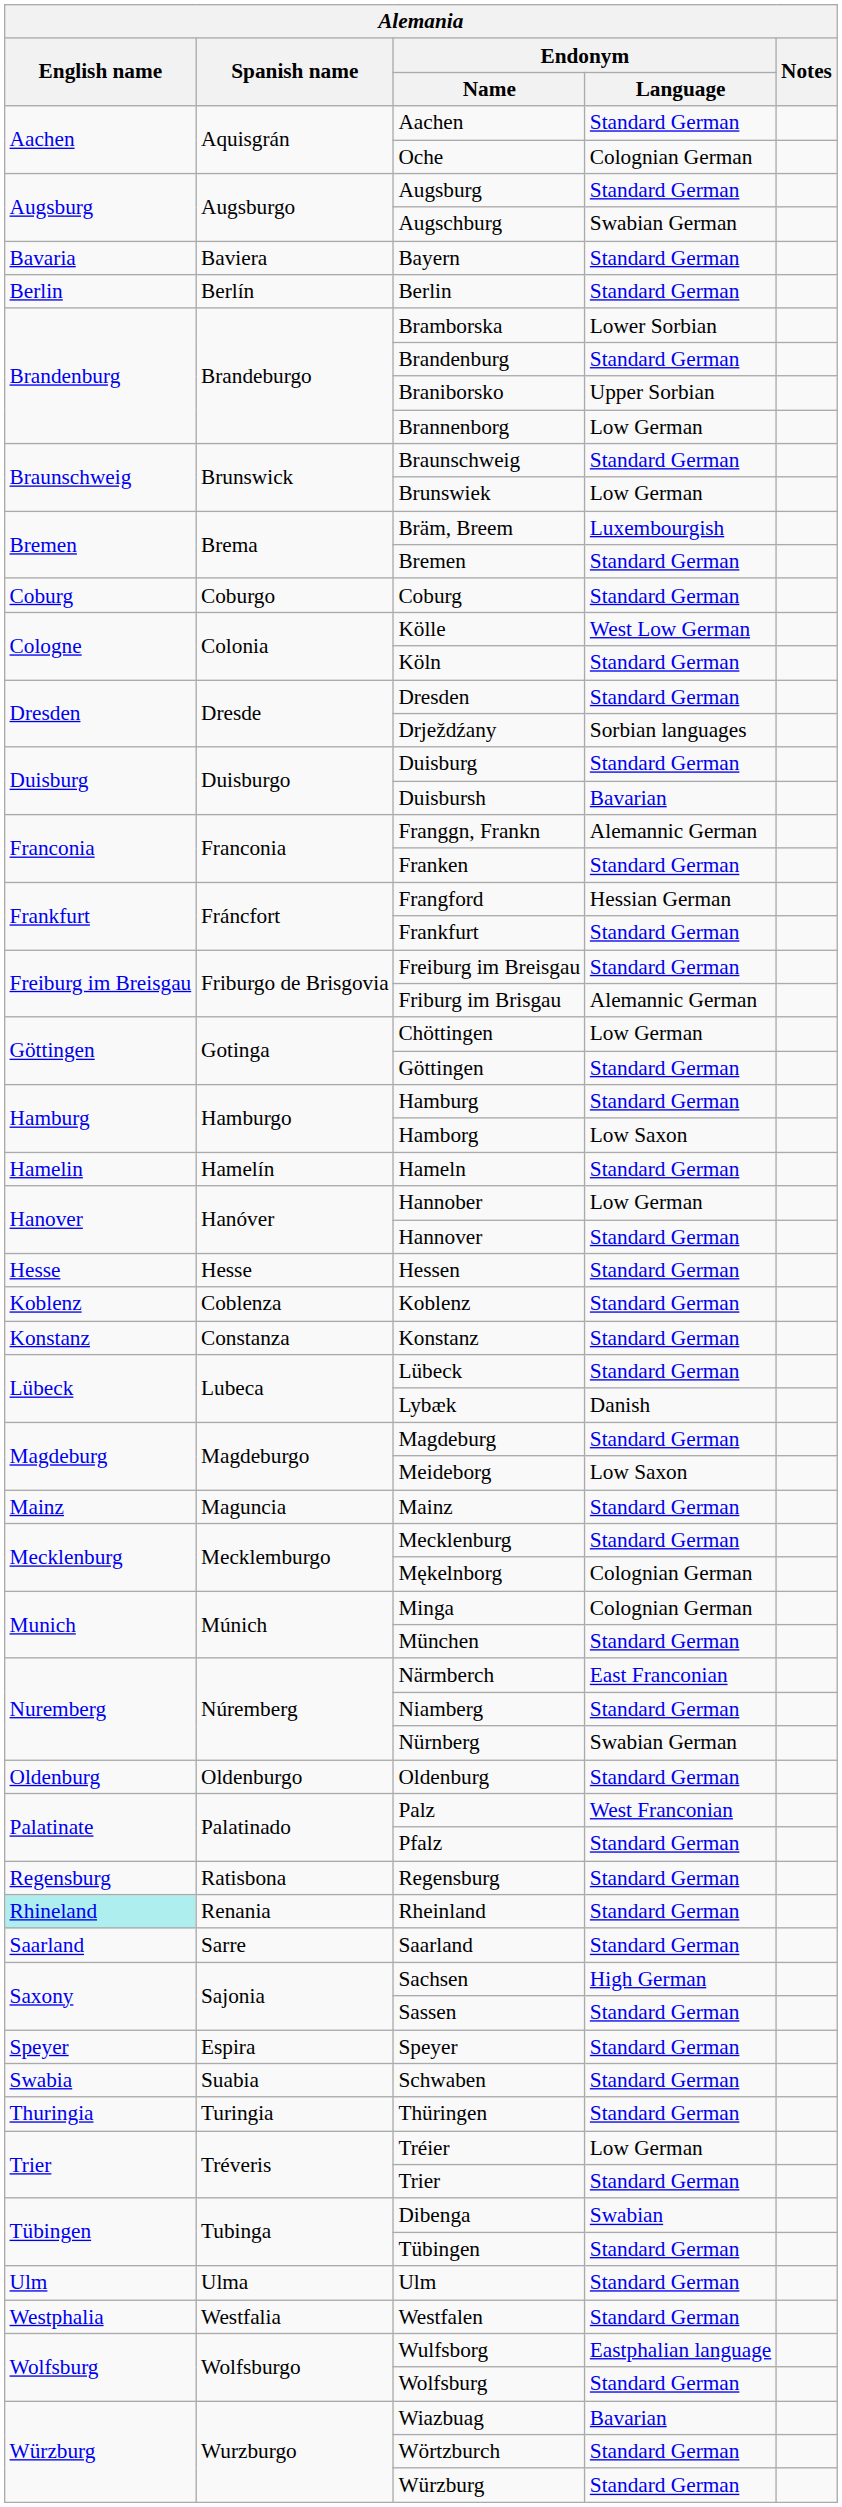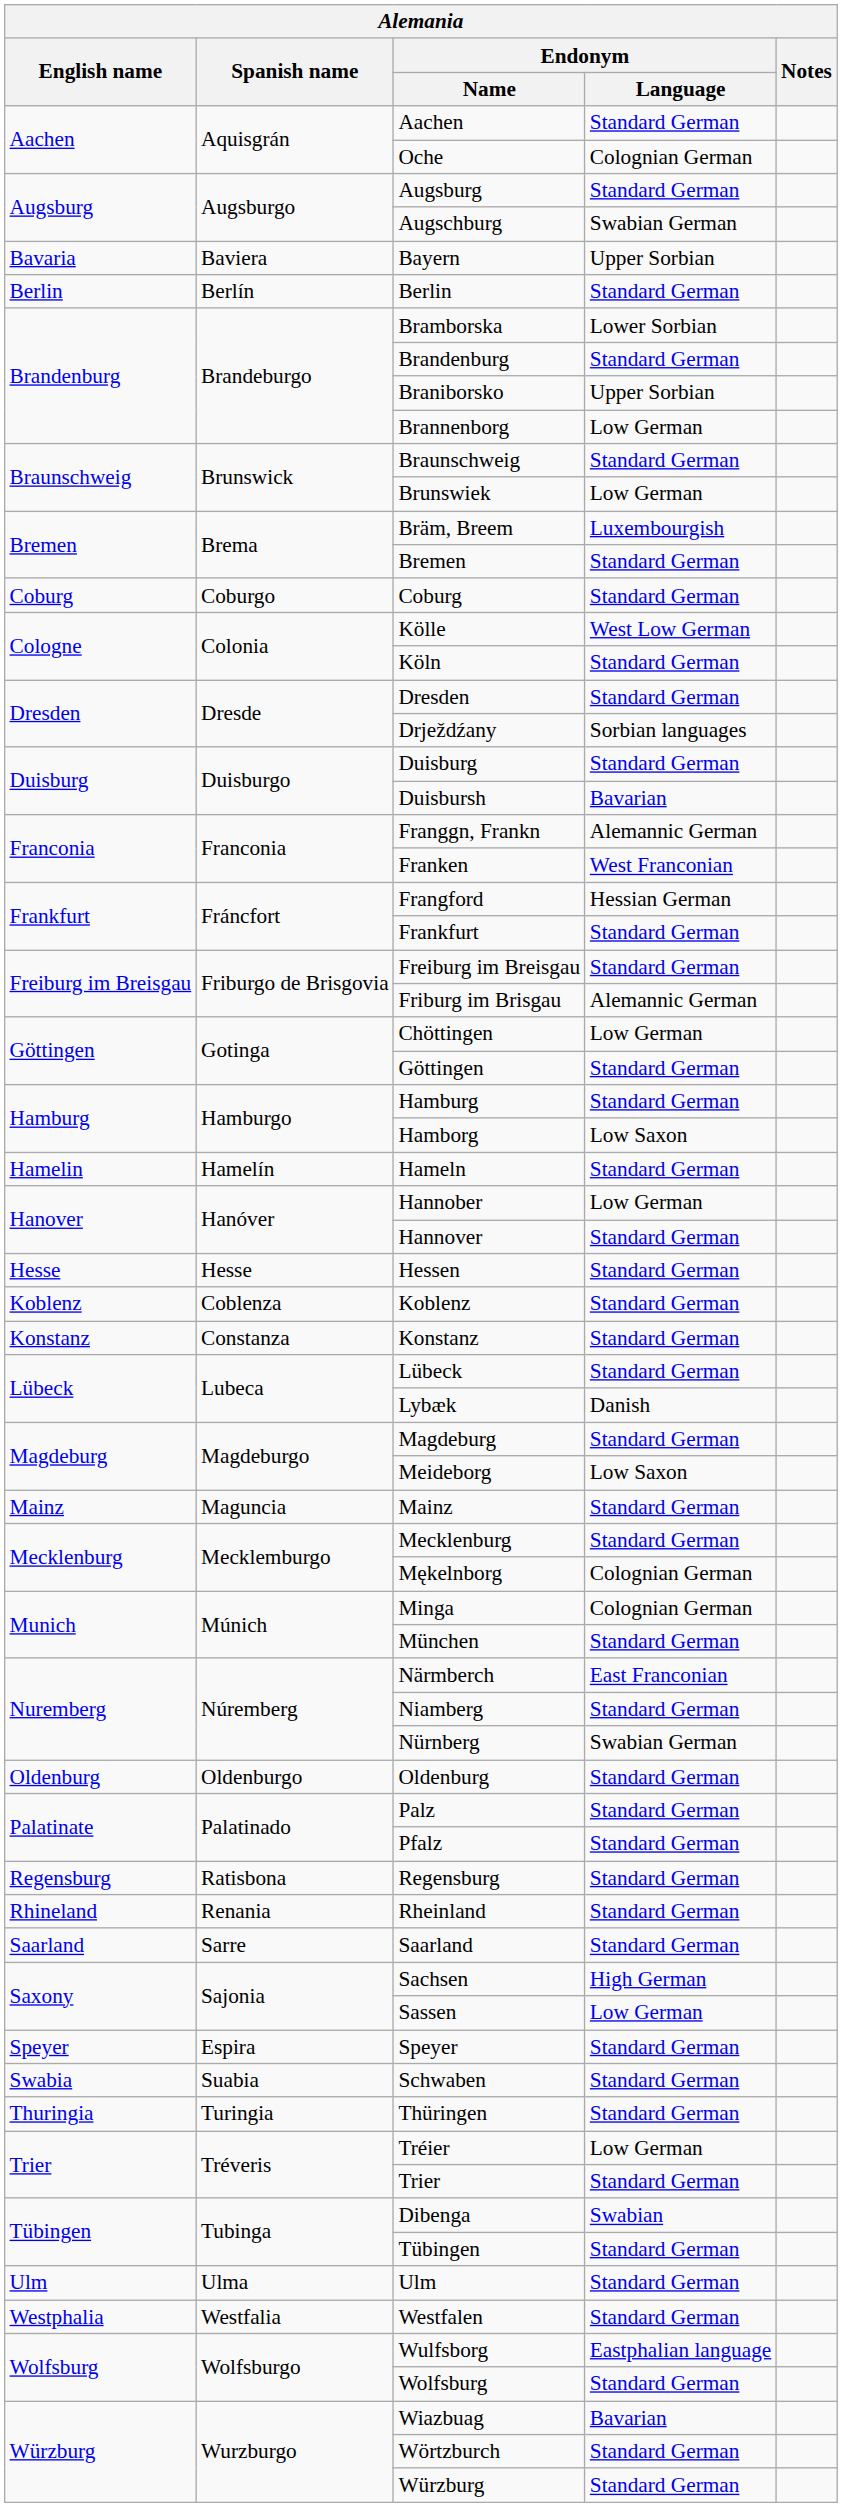 <table class="wikitable sortable">
 <tr>
 <th colspan="5"> <em>Alemania</em></th>
 </tr>
 <tr>
 <th rowspan="2">English name</th>
 <th rowspan="2">Spanish name</th>
 <th colspan="2">Endonym</th>
 <th rowspan="2">Notes</th>
 </tr>
 <tr>
 <th>Name</th>
 <th>Language</th>
 </tr>
 <tr>
 <td rowspan="2"><a href='#'>Aachen</a></td>
 <td rowspan="2">Aquisgrán</td>
 <td>Aachen</td>
 <td><a href='#'>Standard German</a></td>
 <td></td>
 </tr>
 <tr>
 <td>Oche</td>
 <td>Colognian German</td>
 <td></td>
 </tr>
 <tr>
 <td rowspan="2"><a href='#'>Augsburg</a></td>
 <td rowspan="2">Augsburgo</td>
 <td>Augsburg</td>
 <td><a href='#'>Standard German</a></td>
 <td></td>
 </tr>
 <tr>
 <td>Augschburg</td>
 <td>Swabian German</td>
 <td></td>
 </tr>
 <tr>
 <td><a href='#'>Bavaria</a></td>
 <td>Baviera</td>
 <td>Bayern</td>
-<td><a href='#'>Standard German</a></td>
+<td>Upper Sorbian</td>
 <td></td>
 </tr>
 <tr>
 <td><a href='#'>Berlin</a></td>
 <td>Berlín</td>
 <td>Berlin</td>
 <td><a href='#'>Standard German</a></td>
 <td></td>
 </tr>
 <tr>
 <td rowspan="4"><a href='#'>Brandenburg</a></td>
 <td rowspan="4">Brandeburgo</td>
 <td>Bramborska</td>
 <td>Lower Sorbian</td>
 <td></td>
 </tr>
 <tr>
 <td>Brandenburg</td>
 <td><a href='#'>Standard German</a></td>
 <td></td>
 </tr>
 <tr>
 <td>Braniborsko</td>
 <td>Upper Sorbian</td>
 <td></td>
 </tr>
 <tr>
 <td>Brannenborg</td>
 <td>Low German</td>
 <td></td>
 </tr>
 <tr>
 <td rowspan="2"><a href='#'>Braunschweig</a></td>
 <td rowspan="2">Brunswick</td>
 <td>Braunschweig</td>
 <td><a href='#'>Standard German</a></td>
 <td></td>
 </tr>
 <tr>
 <td>Brunswiek</td>
 <td>Low German</td>
 <td></td>
 </tr>
 <tr>
 <td rowspan="2"><a href='#'>Bremen</a></td>
 <td rowspan="2">Brema</td>
 <td>Bräm, Breem</td>
 <td><a href='#'>Luxembourgish</a></td>
 <td></td>
 </tr>
 <tr>
 <td>Bremen</td>
 <td><a href='#'>Standard German</a></td>
 <td></td>
 </tr>
 <tr>
 <td><a href='#'>Coburg</a></td>
 <td>Coburgo</td>
 <td>Coburg</td>
 <td><a href='#'>Standard German</a></td>
 <td></td>
 </tr>
 <tr>
 <td rowspan="2"><a href='#'>Cologne</a></td>
 <td rowspan="2">Colonia</td>
 <td>Kölle</td>
 <td><a href='#'>West Low German</a></td>
 <td></td>
 </tr>
 <tr>
 <td>Köln</td>
 <td><a href='#'>Standard German</a></td>
 <td></td>
 </tr>
 <tr>
 <td rowspan="2"><a href='#'>Dresden</a></td>
 <td rowspan="2">Dresde</td>
 <td>Dresden</td>
 <td><a href='#'>Standard German</a></td>
 <td></td>
 </tr>
 <tr>
 <td>Drježdźany</td>
 <td>Sorbian languages</td>
 <td></td>
 </tr>
 <tr>
 <td rowspan="2"><a href='#'>Duisburg</a></td>
 <td rowspan="2">Duisburgo</td>
 <td>Duisburg</td>
 <td><a href='#'>Standard German</a></td>
 <td></td>
 </tr>
 <tr>
 <td>Duisbursh</td>
 <td><a href='#'>Bavarian</a></td>
 <td></td>
 </tr>
 <tr>
 <td rowspan="2"><a href='#'>Franconia</a></td>
 <td rowspan="2">Franconia</td>
 <td>Franggn, Frankn</td>
 <td>Alemannic German</td>
 <td></td>
 </tr>
 <tr>
 <td>Franken</td>
-<td><a href='#'>Standard German</a></td>
+<td><a href='#'>West Franconian</a></td>
 <td></td>
 </tr>
 <tr>
 <td rowspan="2"><a href='#'>Frankfurt</a></td>
 <td rowspan="2">Fráncfort</td>
 <td>Frangford</td>
 <td>Hessian German</td>
 <td></td>
 </tr>
 <tr>
 <td>Frankfurt</td>
 <td><a href='#'>Standard German</a></td>
 <td></td>
 </tr>
 <tr>
 <td rowspan="2"><a href='#'>Freiburg im Breisgau</a></td>
 <td rowspan="2">Friburgo de Brisgovia</td>
 <td>Freiburg im Breisgau</td>
 <td><a href='#'>Standard German</a></td>
 <td></td>
 </tr>
 <tr>
 <td>Friburg im Brisgau</td>
 <td>Alemannic German</td>
 <td></td>
 </tr>
 <tr>
 <td rowspan="2"><a href='#'>Göttingen</a></td>
 <td rowspan="2">Gotinga</td>
 <td>Chöttingen</td>
 <td>Low German</td>
 <td></td>
 </tr>
 <tr>
 <td>Göttingen</td>
 <td><a href='#'>Standard German</a></td>
 <td></td>
 </tr>
 <tr>
 <td rowspan="2"><a href='#'>Hamburg</a></td>
 <td rowspan="2">Hamburgo</td>
 <td>Hamburg</td>
 <td><a href='#'>Standard German</a></td>
 <td></td>
 </tr>
 <tr>
 <td>Hamborg</td>
 <td>Low Saxon</td>
 <td></td>
 </tr>
 <tr>
 <td><a href='#'>Hamelin</a></td>
 <td>Hamelín</td>
 <td>Hameln</td>
 <td><a href='#'>Standard German</a></td>
 <td></td>
 </tr>
 <tr>
 <td rowspan="2"><a href='#'>Hanover</a></td>
 <td rowspan="2">Hanóver</td>
 <td>Hannober</td>
 <td>Low German</td>
 <td></td>
 </tr>
 <tr>
 <td>Hannover</td>
 <td><a href='#'>Standard German</a></td>
 <td></td>
 </tr>
 <tr>
 <td><a href='#'>Hesse</a></td>
 <td>Hesse</td>
 <td>Hessen</td>
 <td><a href='#'>Standard German</a></td>
 <td></td>
 </tr>
 <tr>
 <td><a href='#'>Koblenz</a></td>
 <td>Coblenza</td>
 <td>Koblenz</td>
 <td><a href='#'>Standard German</a></td>
 <td></td>
 </tr>
 <tr>
 <td><a href='#'>Konstanz</a></td>
 <td>Constanza</td>
 <td>Konstanz</td>
 <td><a href='#'>Standard German</a></td>
 <td></td>
 </tr>
 <tr>
 <td rowspan="2"><a href='#'>Lübeck</a></td>
 <td rowspan="2">Lubeca</td>
 <td>Lübeck</td>
 <td><a href='#'>Standard German</a></td>
 <td></td>
 </tr>
 <tr>
 <td>Lybæk</td>
 <td>Danish</td>
 <td></td>
 </tr>
 <tr>
 <td rowspan="2"><a href='#'>Magdeburg</a></td>
 <td rowspan="2">Magdeburgo</td>
 <td>Magdeburg</td>
 <td><a href='#'>Standard German</a></td>
 <td></td>
 </tr>
 <tr>
 <td>Meideborg</td>
 <td>Low Saxon</td>
 <td></td>
 </tr>
 <tr>
 <td><a href='#'>Mainz</a></td>
 <td>Maguncia</td>
 <td>Mainz</td>
 <td><a href='#'>Standard German</a></td>
 <td></td>
 </tr>
 <tr>
 <td rowspan="2"><a href='#'>Mecklenburg</a></td>
 <td rowspan="2">Mecklemburgo</td>
 <td>Mecklenburg</td>
 <td><a href='#'>Standard German</a></td>
 <td></td>
 </tr>
 <tr>
 <td>Mękelnborg</td>
 <td>Colognian German</td>
 <td></td>
 </tr>
 <tr>
 <td rowspan="2"><a href='#'>Munich</a></td>
 <td rowspan="2">Múnich</td>
 <td>Minga</td>
 <td>Colognian German</td>
 <td></td>
 </tr>
 <tr>
 <td>München</td>
 <td><a href='#'>Standard German</a></td>
 <td></td>
 </tr>
 <tr>
 <td rowspan="3"><a href='#'>Nuremberg</a></td>
 <td rowspan="3">Núremberg</td>
 <td>Närmberch</td>
 <td><a href='#'>East Franconian</a></td>
 <td></td>
 </tr>
 <tr>
 <td>Niamberg</td>
 <td><a href='#'>Standard German</a></td>
 <td></td>
 </tr>
 <tr>
 <td>Nürnberg</td>
 <td>Swabian German</td>
 <td></td>
 </tr>
 <tr>
 <td><a href='#'>Oldenburg</a></td>
 <td>Oldenburgo</td>
 <td>Oldenburg</td>
 <td><a href='#'>Standard German</a></td>
 <td></td>
 </tr>
 <tr>
 <td rowspan="2"><a href='#'>Palatinate</a></td>
 <td rowspan="2">Palatinado</td>
 <td>Palz</td>
-<td><a href='#'>West Franconian</a></td>
+<td><a href='#'>Standard German</a></td>
 <td></td>
 </tr>
 <tr>
 <td>Pfalz</td>
 <td><a href='#'>Standard German</a></td>
 <td></td>
 </tr>
 <tr>
 <td><a href='#'>Regensburg</a></td>
 <td>Ratisbona</td>
 <td>Regensburg</td>
 <td><a href='#'>Standard German</a></td>
 <td></td>
 </tr>
 <tr>
-<td style="background: paleturquoise;"><a href='#'>Rhineland</a></td>
+<td><a href='#'>Rhineland</a></td>
 <td>Renania</td>
 <td>Rheinland</td>
 <td><a href='#'>Standard German</a></td>
 <td></td>
 </tr>
 <tr>
 <td><a href='#'>Saarland</a></td>
 <td>Sarre</td>
 <td>Saarland</td>
 <td><a href='#'>Standard German</a></td>
 <td></td>
 </tr>
 <tr>
 <td rowspan="2"><a href='#'>Saxony</a></td>
 <td rowspan="2">Sajonia</td>
 <td>Sachsen</td>
 <td><a href='#'>High German</a></td>
 <td></td>
 </tr>
 <tr>
 <td>Sassen</td>
-<td><a href='#'>Standard German</a></td>
+<td><a href='#'>Low German</a></td>
 <td></td>
 </tr>
 <tr>
 <td><a href='#'>Speyer</a></td>
 <td>Espira</td>
 <td>Speyer</td>
 <td><a href='#'>Standard German</a></td>
 <td></td>
 </tr>
 <tr>
 <td><a href='#'>Swabia</a></td>
 <td>Suabia</td>
 <td>Schwaben</td>
 <td><a href='#'>Standard German</a></td>
 <td></td>
 </tr>
 <tr>
 <td><a href='#'>Thuringia</a></td>
 <td>Turingia</td>
 <td>Thüringen</td>
 <td><a href='#'>Standard German</a></td>
 <td></td>
 </tr>
 <tr>
 <td rowspan="2"><a href='#'>Trier</a></td>
 <td rowspan="2">Tréveris</td>
 <td>Tréier</td>
 <td>Low German</td>
 <td></td>
 </tr>
 <tr>
 <td>Trier</td>
 <td><a href='#'>Standard German</a></td>
 <td></td>
 </tr>
 <tr>
 <td rowspan="2"><a href='#'>Tübingen</a></td>
 <td rowspan="2">Tubinga</td>
 <td>Dibenga</td>
 <td><a href='#'>Swabian</a></td>
 <td></td>
 </tr>
 <tr>
 <td>Tübingen</td>
 <td><a href='#'>Standard German</a></td>
 <td></td>
 </tr>
 <tr>
 <td><a href='#'>Ulm</a></td>
 <td>Ulma</td>
 <td>Ulm</td>
 <td><a href='#'>Standard German</a></td>
 <td></td>
 </tr>
 <tr>
 <td><a href='#'>Westphalia</a></td>
 <td>Westfalia</td>
 <td>Westfalen</td>
 <td><a href='#'>Standard German</a></td>
 <td></td>
 </tr>
 <tr>
 <td rowspan="2"><a href='#'>Wolfsburg</a></td>
 <td rowspan="2">Wolfsburgo</td>
 <td>Wulfsborg</td>
 <td><a href='#'>Eastphalian language</a></td>
 <td></td>
 </tr>
 <tr>
 <td>Wolfsburg</td>
 <td><a href='#'>Standard German</a></td>
 <td></td>
 </tr>
 <tr>
 <td rowspan="3"><a href='#'>Würzburg</a></td>
 <td rowspan="3">Wurzburgo</td>
 <td>Wiazbuag</td>
 <td><a href='#'>Bavarian</a></td>
 <td></td>
 </tr>
 <tr>
 <td>Wörtzburch</td>
 <td><a href='#'>Standard German</a></td>
 <td></td>
 </tr>
 <tr>
 <td>Würzburg</td>
 <td><a href='#'>Standard German</a></td>
 <td></td>
 </tr>
 </table>
